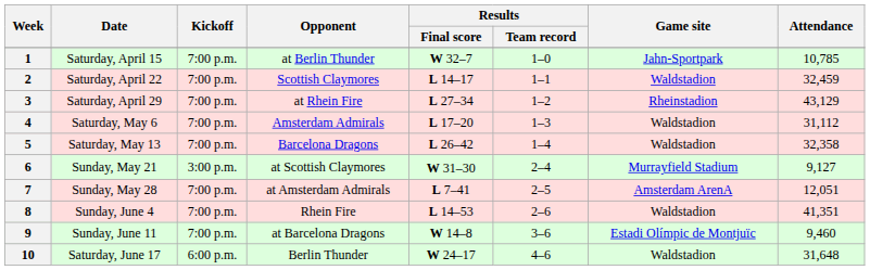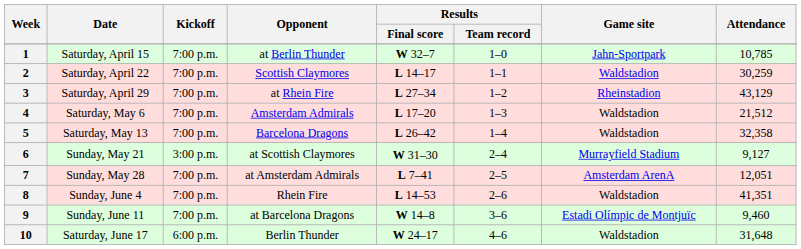 <table class="wikitable" style="font-size:95%; text-align:center; width:66em">
 <tr>
 <th rowspan="2">Week</th>
 <th rowspan="2">Date</th>
 <th rowspan="2">Kickoff </th>
 <th rowspan="2">Opponent</th>
 <th colspan="2">Results</th>
 <th rowspan="2">Game site</th>
 <th rowspan="2">Attendance</th>
 </tr>
 <tr>
 <th>Final score</th>
 <th>Team record</th>
 </tr>
 <tr>
 </tr>
 <tr bgcolor="#DFD">
 <th>1</th>
 <td>Saturday, April 15</td>
 <td>7:00 p.m.</td>
 <td>at <a href='#'>Berlin Thunder</a></td>
 <td><strong>W</strong> 32–7</td>
 <td>1–0</td>
 <td><a href='#'>Jahn-Sportpark</a></td>
 <td>10,785</td>
 </tr>
 <tr bgcolor="#FDD">
 <th>2</th>
 <td>Saturday, April 22</td>
 <td>7:00 p.m.</td>
 <td><a href='#'>Scottish Claymores</a></td>
 <td><strong>L</strong> 14–17</td>
 <td>1–1</td>
 <td><a href='#'>Waldstadion</a></td>
-<td>32,459</td>
+<td>30,259</td>
 </tr>
 <tr bgcolor="#FDD">
 <th>3</th>
 <td>Saturday, April 29</td>
 <td>7:00 p.m.</td>
 <td>at <a href='#'>Rhein Fire</a></td>
 <td><strong>L</strong> 27–34</td>
 <td>1–2</td>
 <td><a href='#'>Rheinstadion</a></td>
 <td>43,129</td>
 </tr>
 <tr bgcolor="#FDD">
 <th>4</th>
 <td>Saturday, May 6</td>
 <td>7:00 p.m.</td>
 <td><a href='#'>Amsterdam Admirals</a></td>
 <td><strong>L</strong> 17–20</td>
 <td>1–3</td>
 <td>Waldstadion</td>
-<td>31,112</td>
+<td>21,512</td>
 </tr>
 <tr bgcolor="#FDD">
 <th>5</th>
 <td>Saturday, May 13</td>
 <td>7:00 p.m.</td>
 <td><a href='#'>Barcelona Dragons</a></td>
 <td><strong>L</strong> 26–42</td>
 <td>1–4</td>
 <td>Waldstadion</td>
 <td>32,358</td>
 </tr>
 <tr bgcolor="#DFD">
 <th>6</th>
 <td>Sunday, May 21</td>
 <td>3:00 p.m.</td>
 <td>at Scottish Claymores</td>
 <td><strong>W</strong> 31–30 <sup></sup></td>
 <td>2–4</td>
 <td><a href='#'>Murrayfield Stadium</a></td>
 <td>9,127</td>
 </tr>
 <tr bgcolor="#FDD">
 <th>7</th>
 <td>Sunday, May 28</td>
 <td>7:00 p.m.</td>
 <td>at Amsterdam Admirals</td>
 <td><strong>L</strong> 7–41</td>
 <td>2–5</td>
 <td><a href='#'>Amsterdam ArenA</a></td>
 <td>12,051</td>
 </tr>
 <tr bgcolor="#FDD">
 <th>8</th>
 <td>Sunday, June 4</td>
 <td>7:00 p.m.</td>
 <td>Rhein Fire</td>
 <td><strong>L</strong> 14–53</td>
 <td>2–6</td>
 <td>Waldstadion</td>
 <td>41,351</td>
 </tr>
 <tr bgcolor="#DFD">
 <th>9</th>
 <td>Sunday, June 11</td>
 <td>7:00 p.m.</td>
 <td>at Barcelona Dragons</td>
 <td><strong>W</strong> 14–8</td>
 <td>3–6</td>
 <td><a href='#'>Estadi Olímpic de Montjuïc</a></td>
 <td>9,460</td>
 </tr>
 <tr bgcolor="#DFD">
 <th>10</th>
 <td>Saturday, June 17</td>
 <td>6:00 p.m.</td>
 <td>Berlin Thunder</td>
 <td><strong>W</strong> 24–17</td>
 <td>4–6</td>
 <td>Waldstadion</td>
 <td>31,648</td>
 </tr>
 </table>
